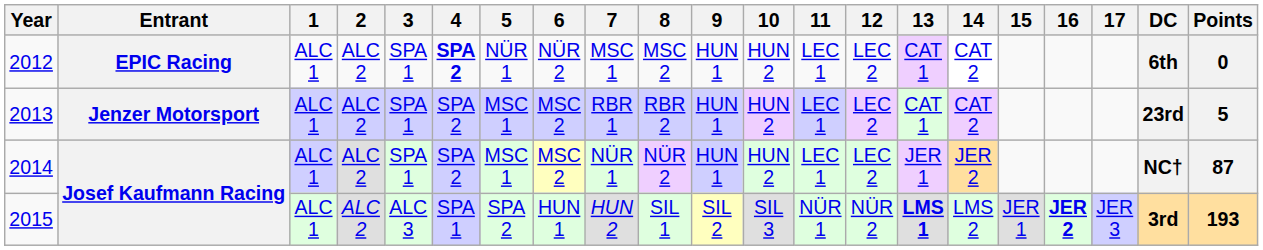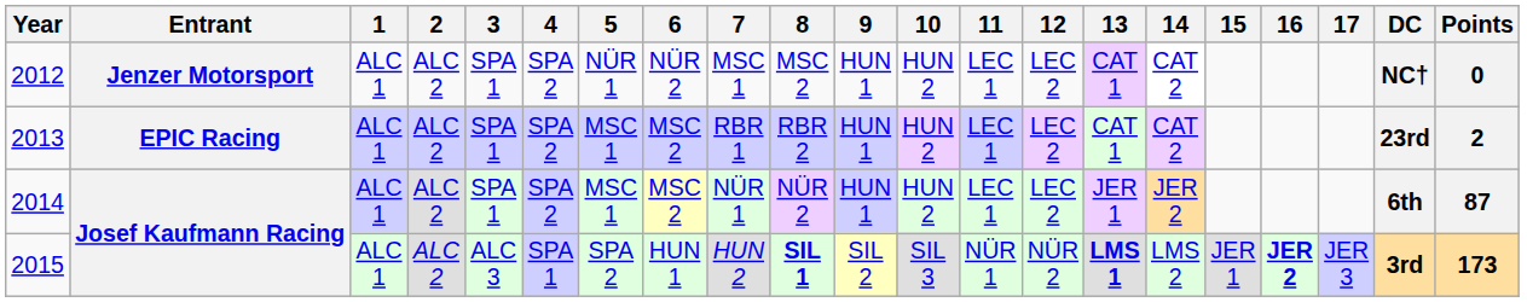 <table class="wikitable" style="text-align:center; font-size:85%">
 <tr>
 <th>Year</th>
 <th>Entrant</th>
 <th>1</th>
 <th>2</th>
 <th>3</th>
 <th>4</th>
 <th>5</th>
 <th>6</th>
 <th>7</th>
 <th>8</th>
 <th>9</th>
 <th>10</th>
 <th>11</th>
 <th>12</th>
 <th>13</th>
 <th>14</th>
 <th>15</th>
 <th>16</th>
 <th>17</th>
 <th>DC</th>
 <th>Points</th>
 </tr>
 <tr>
 <td><a href='#'>2012</a></td>
-<th nowrap><a href='#'>EPIC Racing</a></th>
+<th nowrap><a href='#'>Jenzer Motorsport</a></th>
 <td style="background:#;"><a href='#'>ALC<br>1</a><br></td>
 <td style="background:#;"><a href='#'>ALC<br>2</a><br></td>
 <td style="background:#;"><a href='#'>SPA<br>1</a><br></td>
-<td style="background:#;"><strong><a href='#'>SPA<br>2</a><br></strong></td>
+<td style="background:#;"><a href='#'>SPA<br>2</a><br></td>
 <td style="background:#;"><a href='#'>NÜR<br>1</a><br></td>
 <td style="background:#;"><a href='#'>NÜR<br>2</a><br></td>
 <td style="background:#;"><a href='#'>MSC<br>1</a><br></td>
 <td style="background:#;"><a href='#'>MSC<br>2</a><br></td>
 <td style="background:#;"><a href='#'>HUN<br>1</a><br></td>
 <td style="background:#;"><a href='#'>HUN<br>2</a><br></td>
 <td style="background:#;"><a href='#'>LEC<br>1</a><br></td>
 <td style="background:#;"><a href='#'>LEC<br>2</a><br></td>
 <td style="background:#efcfff;"><a href='#'>CAT<br>1</a><br></td>
 <td style="background:#ffffff;"><a href='#'>CAT<br>2</a><br></td>
 <td></td>
 <td></td>
 <td></td>
-<th>6th</th>
+<th>NC†</th>
 <th>0</th>
 </tr>
 <tr>
 <td><a href='#'>2013</a></td>
-<th nowrap><a href='#'>Jenzer Motorsport</a></th>
+<th nowrap><a href='#'>EPIC Racing</a></th>
 <td style="background:#cfcfff;"><a href='#'>ALC<br>1</a><br></td>
 <td style="background:#cfcfff;"><a href='#'>ALC<br>2</a><br></td>
 <td style="background:#cfcfff;"><a href='#'>SPA<br>1</a><br></td>
 <td style="background:#cfcfff;"><a href='#'>SPA<br>2</a><br></td>
 <td style="background:#cfcfff;"><a href='#'>MSC<br>1</a><br></td>
 <td style="background:#cfcfff;"><a href='#'>MSC<br>2</a><br></td>
 <td style="background:#cfcfff;"><a href='#'>RBR<br>1</a><br></td>
 <td style="background:#cfcfff;"><a href='#'>RBR<br>2</a><br></td>
 <td style="background:#cfcfff;"><a href='#'>HUN<br>1</a><br></td>
 <td style="background:#efcfff;"><a href='#'>HUN<br>2</a><br></td>
 <td style="background:#cfcfff;"><a href='#'>LEC<br>1</a><br></td>
 <td style="background:#efcfff;"><a href='#'>LEC<br>2</a><br></td>
 <td style="background:#dfffdf;"><a href='#'>CAT<br>1</a><br></td>
 <td style="background:#efcfff;"><a href='#'>CAT<br>2</a><br></td>
 <td></td>
 <td></td>
 <td></td>
 <th>23rd</th>
-<th>5</th>
+<th>2</th>
 </tr>
 <tr>
 <td><a href='#'>2014</a></td>
 <th rowspan="2"><a href='#'>Josef Kaufmann Racing</a></th>
 <td style="background:#cfcfff;"><a href='#'>ALC<br>1</a><br></td>
 <td style="background:#dfdfdf;"><a href='#'>ALC<br>2</a><br></td>
 <td style="background:#dfffdf;"><a href='#'>SPA<br>1</a><br></td>
 <td style="background:#cfcfff;"><a href='#'>SPA<br>2</a><br></td>
 <td style="background:#dfffdf;"><a href='#'>MSC<br>1</a><br></td>
 <td style="background:#ffffbf;"><a href='#'>MSC<br>2</a><br></td>
 <td style="background:#dfffdf;"><a href='#'>NÜR<br>1</a><br></td>
 <td style="background:#efcfff;"><a href='#'>NÜR<br>2</a><br></td>
 <td style="background:#cfcfff;"><a href='#'>HUN<br>1</a><br></td>
 <td style="background:#dfffdf;"><a href='#'>HUN<br>2</a><br></td>
 <td style="background:#dfffdf;"><a href='#'>LEC<br>1</a><br></td>
 <td style="background:#dfffdf;"><a href='#'>LEC<br>2</a><br></td>
 <td style="background:#efcfff;"><a href='#'>JER<br>1</a><br></td>
 <td style="background:#ffdf9f;"><a href='#'>JER<br>2</a><br></td>
 <td></td>
 <td></td>
 <td></td>
-<th>NC†</th>
+<th>6th</th>
 <th>87</th>
 </tr>
 <tr>
 <td><a href='#'>2015</a></td>
 <td style="background:#dfffdf;"><a href='#'>ALC<br>1</a><br></td>
 <td style="background:#dfdfdf;"><em><a href='#'>ALC<br>2</a></em><br></td>
 <td style="background:#dfffdf;"><a href='#'>ALC<br>3</a><br></td>
 <td style="background:#cfcfff;"><a href='#'>SPA<br>1</a><br></td>
 <td style="background:#dfffdf;"><a href='#'>SPA<br>2</a><br></td>
 <td style="background:#dfffdf;"><a href='#'>HUN<br>1</a><br></td>
 <td style="background:#dfdfdf;"><em><a href='#'>HUN<br>2</a></em><br></td>
-<td style="background:#dfffdf;"><a href='#'>SIL<br>1</a><br></td>
+<td style="background:#dfffdf;"><strong><a href='#'>SIL<br>1</a><br></strong></td>
 <td style="background:#ffffbf;"><a href='#'>SIL<br>2</a><br></td>
 <td style="background:#dfdfdf;"><a href='#'>SIL<br>3</a><br></td>
 <td style="background:#dfffdf;"><a href='#'>NÜR<br>1</a><br></td>
 <td style="background:#dfffdf;"><a href='#'>NÜR<br>2</a><br></td>
 <td style="background:#dfdfdf;"><strong><a href='#'>LMS<br>1</a></strong><br></td>
 <td style="background:#dfffdf;"><a href='#'>LMS<br>2</a><br></td>
 <td style="background:#dfdfdf;"><a href='#'>JER<br>1</a><br></td>
 <td style="background:#dfffdf;"><strong><a href='#'>JER<br>2</a><br></strong></td>
 <td style="background:#cfcfff;"><a href='#'>JER<br>3</a><br></td>
 <th style="background:#ffdf9f;">3rd</th>
-<th style="background:#ffdf9f;">193</th>
+<th style="background:#ffdf9f;">173</th>
 </tr>
 </table>
